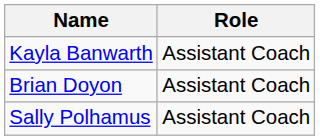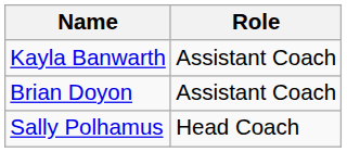 <table class="wikitable">
 <tr>
 <th>Name</th>
 <th>Role</th>
 </tr>
 <tr>
 <td><a href='#'>Kayla Banwarth</a></td>
 <td>Assistant Coach</td>
 </tr>
 <tr>
 <td><a href='#'>Brian Doyon</a></td>
 <td>Assistant Coach</td>
 </tr>
 <tr>
 <td><a href='#'>Sally Polhamus</a></td>
-<td>Assistant Coach</td>
+<td>Head Coach</td>
 </tr>
 </table>
